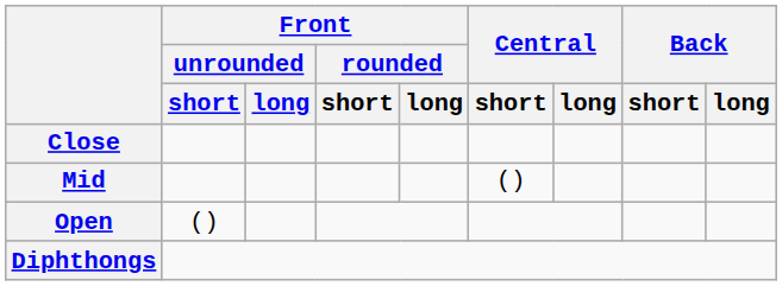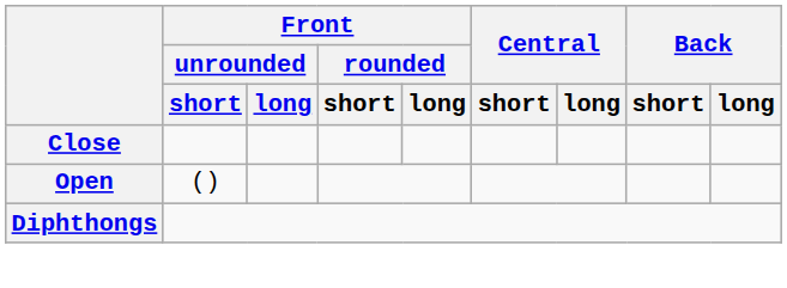 <table class="wikitable" style=text-align:center>
 <tr>
 <th rowspan="3"></th>
 <th colspan="4"><a href='#'>Front</a></th>
 <th colspan="2" rowspan="2"><a href='#'>Central</a></th>
 <th colspan="2" rowspan="2"><a href='#'>Back</a></th>
 </tr>
 <tr class="small">
 <th colspan="2"><a href='#'>unrounded</a></th>
 <th colspan="2"><a href='#'>rounded</a></th>
 </tr>
 <tr class="small">
 <th><a href='#'>short</a></th>
 <th><a href='#'>long</a></th>
 <th>short</th>
 <th>long</th>
 <th>short</th>
 <th>long</th>
 <th>short</th>
 <th>long</th>
 </tr>
 <tr>
 <th><a href='#'>Close</a></th>
 <td></td>
 <td></td>
 <td></td>
 <td></td>
 <td></td>
 <td></td>
 <td></td>
 <td></td>
 </tr>
 <tr>
-<th><a href='#'>Mid</a></th>
-<td></td>
-<td></td>
-<td></td>
-<td></td>
-<td>()</td>
-<td></td>
-<td></td>
-<td></td>
-</tr>
-<tr>
 <th><a href='#'>Open</a></th>
 <td>()</td>
 <td></td>
 <td colspan="2"></td>
 <td colspan="2"></td>
 <td></td>
 <td></td>
 </tr>
 <tr>
 <th><a href='#'>Diphthongs</a></th>
 <td colspan="8"></td>
 </tr>
 </table>
